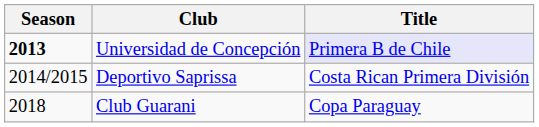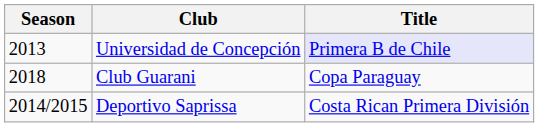 <table class="wikitable">
 <tr>
 <th>Season</th>
 <th>Club</th>
 <th>Title</th>
 </tr>
 <tr>
-<td><strong>2013</strong></td>
+<td>2013</td>
 <td><a href='#'>Universidad de Concepción</a></td>
 <td style="background: lavender;"><a href='#'>Primera B de Chile</a></td>
+</tr>
+<tr>
+<td>2018</td>
+<td><a href='#'>Club Guarani</a></td>
+<td><a href='#'>Copa Paraguay</a></td>
 </tr>
 <tr>
 <td>2014/2015</td>
 <td><a href='#'>Deportivo Saprissa</a></td>
 <td><a href='#'>Costa Rican Primera División</a></td>
 </tr>
-<tr>
-<td>2018</td>
-<td><a href='#'>Club Guarani</a></td>
-<td><a href='#'>Copa Paraguay</a></td>
-</tr>
 </table>
